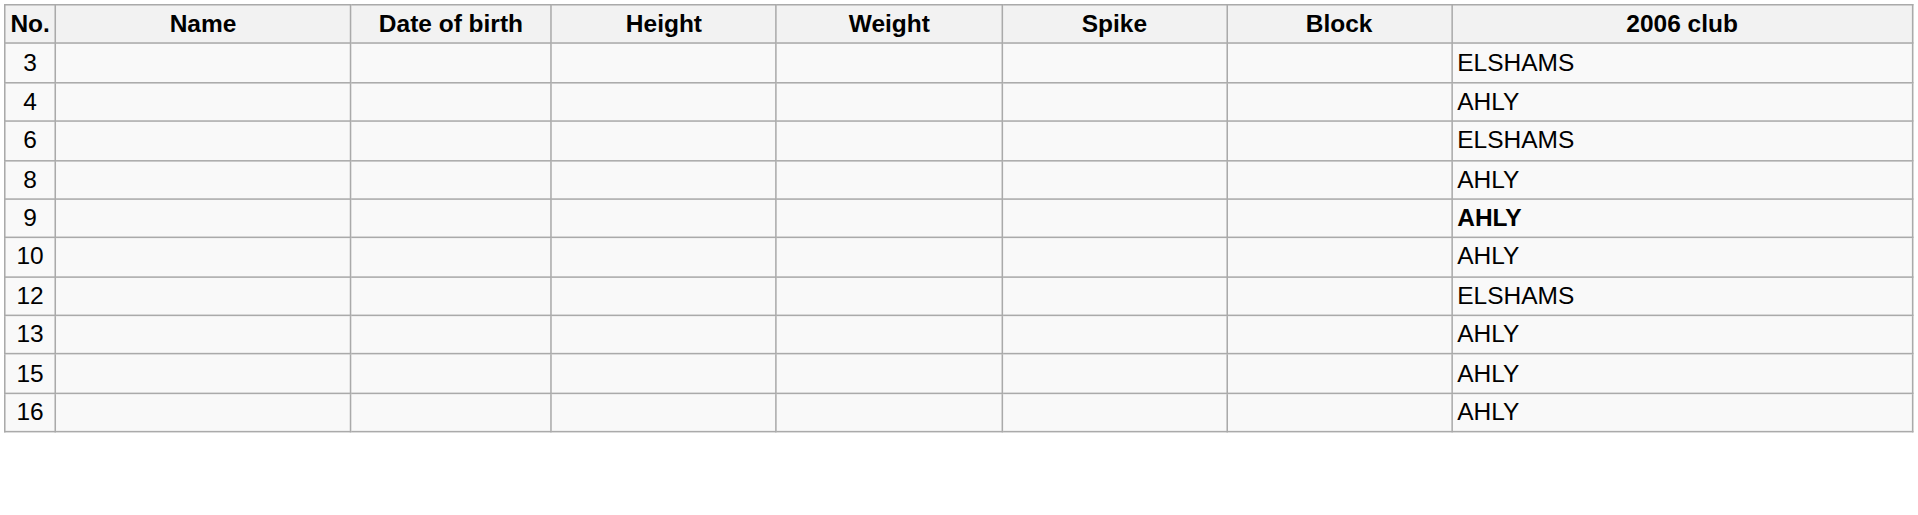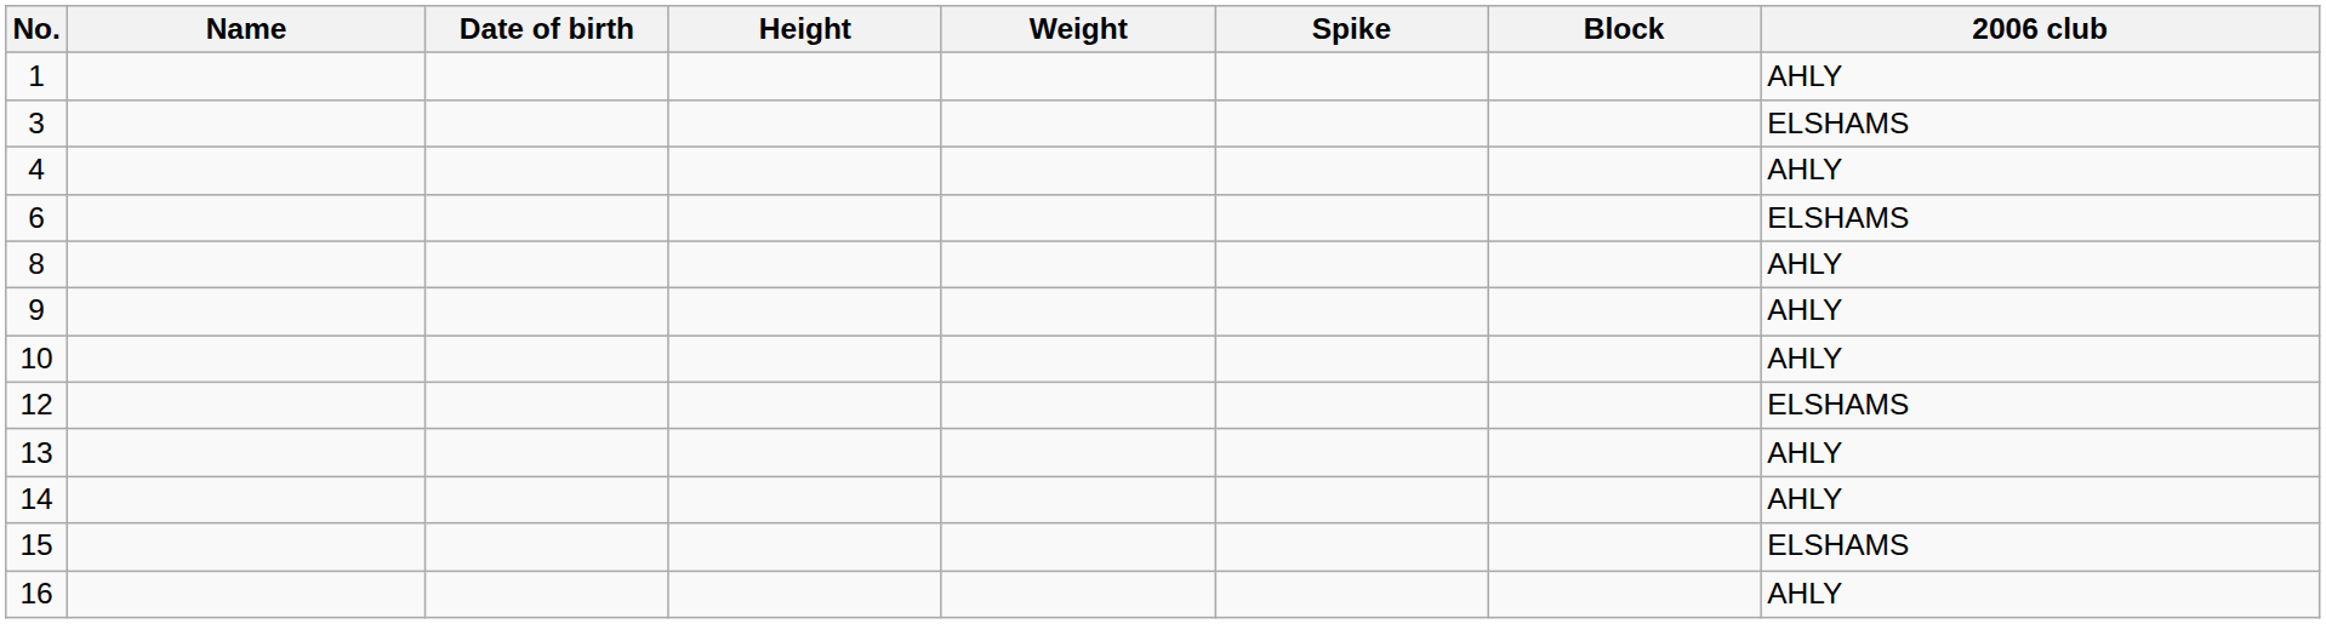 <table class="wikitable sortable" style="font-size:100%; text-align:center;">
 <tr>
 <th>No.</th>
 <th style="width:12em">Name</th>
 <th style="width:8em">Date of birth</th>
 <th style="width:9em">Height</th>
 <th style="width:9em">Weight</th>
 <th style="width:9em">Spike</th>
 <th style="width:9em">Block</th>
 <th style="width:19em">2006 club</th>
+</tr>
+<tr>
+<td>1</td>
+<td align=left></td>
+<td align=right></td>
+<td></td>
+<td></td>
+<td></td>
+<td></td>
+<td align=left>AHLY</td>
 </tr>
 <tr>
 <td>3</td>
 <td align=left></td>
 <td align=right></td>
 <td></td>
 <td></td>
 <td></td>
 <td></td>
 <td align=left>ELSHAMS</td>
 </tr>
 <tr>
 <td>4</td>
 <td align=left></td>
 <td align=right></td>
 <td></td>
 <td></td>
 <td></td>
 <td></td>
 <td align=left>AHLY</td>
 </tr>
 <tr>
 <td>6</td>
 <td align=left></td>
 <td align=right></td>
 <td></td>
 <td></td>
 <td></td>
 <td></td>
 <td align=left>ELSHAMS</td>
 </tr>
 <tr>
 <td>8</td>
 <td align=left></td>
 <td align=right></td>
 <td></td>
 <td></td>
 <td></td>
 <td></td>
 <td align=left>AHLY</td>
 </tr>
 <tr>
 <td>9</td>
 <td align=left></td>
 <td align=right></td>
 <td></td>
 <td></td>
 <td></td>
 <td></td>
-<td align=left><strong>AHLY</strong></td>
+<td align=left>AHLY</td>
 </tr>
 <tr>
 <td>10</td>
 <td align=left></td>
 <td align=right></td>
 <td></td>
 <td></td>
 <td></td>
 <td></td>
 <td align=left>AHLY</td>
 </tr>
 <tr>
 <td>12</td>
 <td align=left></td>
 <td align=right></td>
 <td></td>
 <td></td>
 <td></td>
 <td></td>
 <td align=left>ELSHAMS</td>
 </tr>
 <tr>
 <td>13</td>
 <td align=left></td>
 <td align=right></td>
 <td></td>
 <td></td>
 <td></td>
 <td></td>
 <td align=left>AHLY</td>
 </tr>
 <tr>
+<td>14</td>
+<td align=left></td>
+<td align=right></td>
+<td></td>
+<td></td>
+<td></td>
+<td></td>
+<td align=left>AHLY</td>
+</tr>
+<tr>
 <td>15</td>
 <td align=left></td>
 <td align=right></td>
 <td></td>
 <td></td>
 <td></td>
 <td></td>
-<td align=left>AHLY</td>
+<td align=left>ELSHAMS</td>
 </tr>
 <tr>
 <td>16</td>
 <td align=left></td>
 <td align=right></td>
 <td></td>
 <td></td>
 <td></td>
 <td></td>
 <td align=left>AHLY</td>
 </tr>
 </table>
